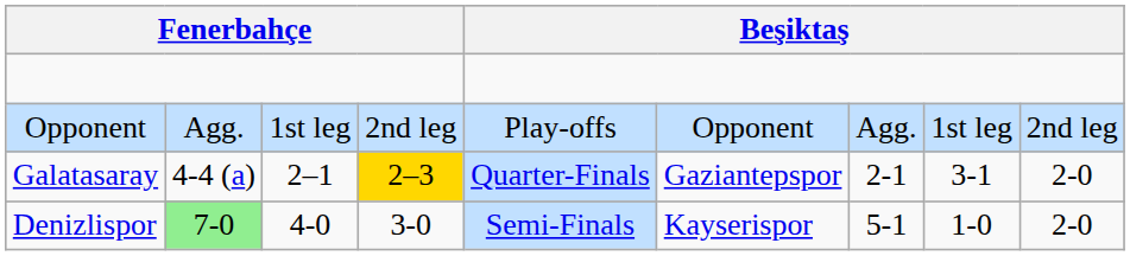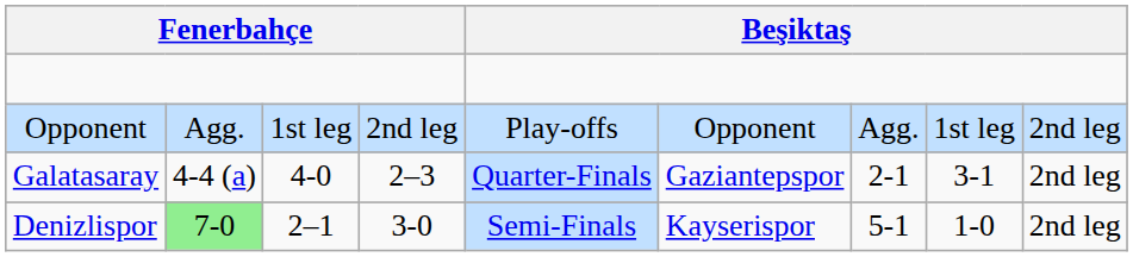 <table class="wikitable" style="text-align:center">
 <tr>
 <th colspan=4><a href='#'>Fenerbahçe</a></th>
 <th colspan=5><a href='#'>Beşiktaş</a></th>
 </tr>
 <tr>
 <td colspan=4 valign=top align=center><br></td>
 <td colspan=5 valign=top align=center><br></td>
 </tr>
 <tr style="background:#c1e0ff">
 <td>Opponent</td>
 <td>Agg.</td>
 <td>1st leg</td>
 <td>2nd leg</td>
 <td>Play-offs</td>
 <td>Opponent</td>
 <td>Agg.</td>
 <td>1st leg</td>
 <td>2nd leg</td>
 </tr>
 <tr>
 <td align=left><a href='#'>Galatasaray</a></td>
 <td>4-4 (<a href='#'>a</a>)</td>
-<td>2–1</td>
-<td style="background: gold;">2–3</td>
+<td>4-0</td>
+<td>2–3</td>
 <td style="background:#c1e0ff"><a href='#'>Quarter-Finals</a></td>
 <td align=left><a href='#'>Gaziantepspor</a></td>
 <td>2-1</td>
 <td>3-1</td>
-<td>2-0</td>
+<td>2nd leg</td>
 </tr>
 <tr>
 <td align=left><a href='#'>Denizlispor</a></td>
 <td style="background: lightgreen;">7-0</td>
-<td>4-0</td>
+<td>2–1</td>
 <td>3-0</td>
 <td style="background:#c1e0ff"><a href='#'>Semi-Finals</a></td>
 <td align=left><a href='#'>Kayserispor</a></td>
 <td>5-1</td>
 <td>1-0</td>
-<td>2-0</td>
+<td>2nd leg</td>
 </tr>
 </table>
